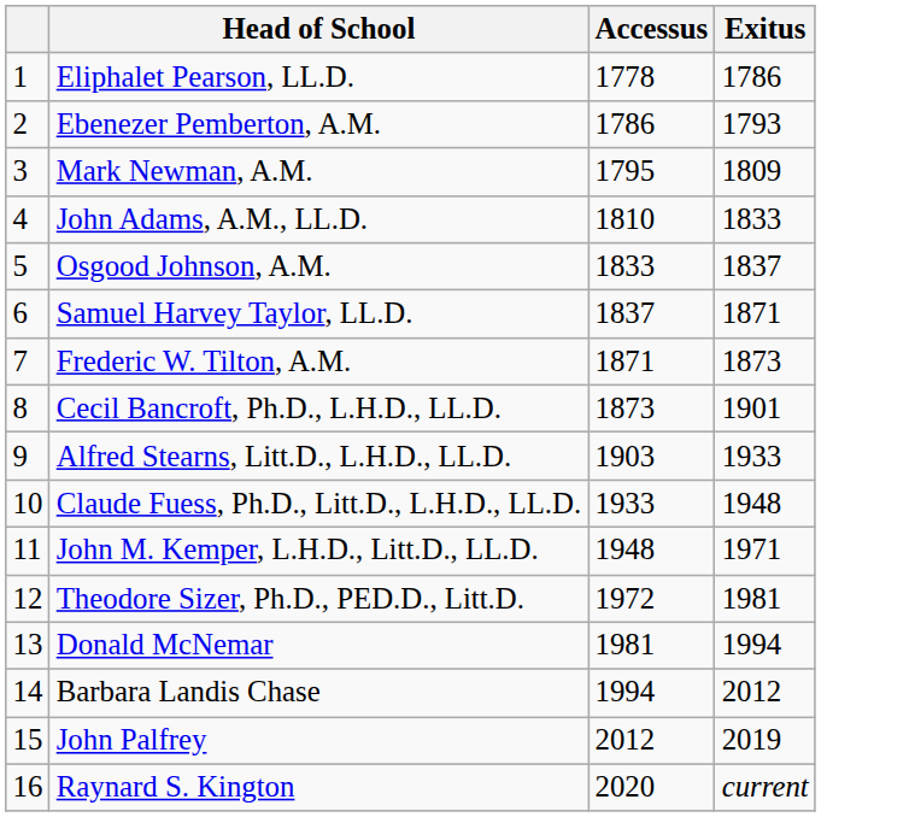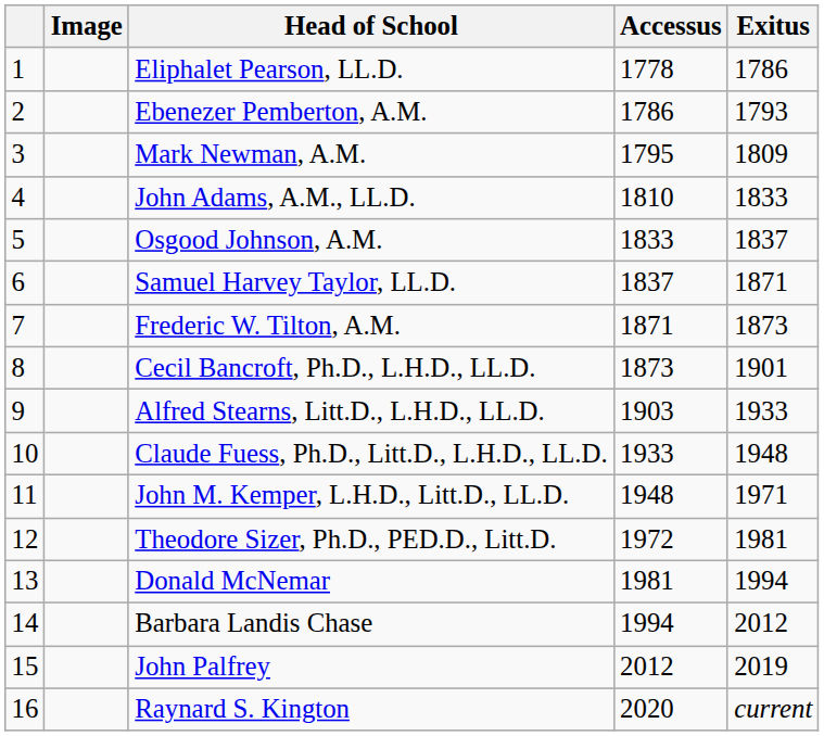 <table class="wikitable">
 <tr>
 <th></th>
+<th>Image</th>
 <th>Head of School</th>
 <th>Accessus</th>
 <th>Exitus</th>
 </tr>
 <tr>
 <td>1</td>
+<td></td>
 <td><a href='#'>Eliphalet Pearson</a>, LL.D.</td>
 <td>1778</td>
 <td>1786</td>
 </tr>
 <tr>
 <td>2</td>
+<td></td>
 <td><a href='#'>Ebenezer Pemberton</a>, A.M.</td>
 <td>1786</td>
 <td>1793</td>
 </tr>
 <tr>
 <td>3</td>
+<td></td>
 <td><a href='#'>Mark Newman</a>, A.M.</td>
 <td>1795</td>
 <td>1809</td>
 </tr>
 <tr>
 <td>4</td>
+<td></td>
 <td><a href='#'>John Adams</a>, A.M., LL.D.</td>
 <td>1810</td>
 <td>1833</td>
 </tr>
 <tr>
 <td>5</td>
+<td></td>
 <td><a href='#'>Osgood Johnson</a>, A.M.</td>
 <td>1833</td>
 <td>1837</td>
 </tr>
 <tr>
 <td>6</td>
+<td></td>
 <td><a href='#'>Samuel Harvey Taylor</a>, LL.D.</td>
 <td>1837</td>
 <td>1871</td>
 </tr>
 <tr>
 <td>7</td>
+<td></td>
 <td><a href='#'>Frederic W. Tilton</a>, A.M.</td>
 <td>1871</td>
 <td>1873</td>
 </tr>
 <tr>
 <td>8</td>
+<td></td>
 <td><a href='#'>Cecil Bancroft</a>, Ph.D., L.H.D., LL.D.</td>
 <td>1873</td>
 <td>1901</td>
 </tr>
 <tr>
 <td>9</td>
+<td></td>
 <td><a href='#'>Alfred Stearns</a>, Litt.D., L.H.D., LL.D.</td>
 <td>1903</td>
 <td>1933</td>
 </tr>
 <tr>
 <td>10</td>
+<td></td>
 <td><a href='#'>Claude Fuess</a>, Ph.D., Litt.D., L.H.D., LL.D.</td>
 <td>1933</td>
 <td>1948</td>
 </tr>
 <tr>
 <td>11</td>
+<td></td>
 <td><a href='#'>John M. Kemper</a>, L.H.D., Litt.D., LL.D.</td>
 <td>1948</td>
 <td>1971</td>
 </tr>
 <tr>
 <td>12</td>
+<td></td>
 <td><a href='#'>Theodore Sizer</a>, Ph.D., PED.D., Litt.D.</td>
 <td>1972</td>
 <td>1981</td>
 </tr>
 <tr>
 <td>13</td>
+<td></td>
 <td><a href='#'>Donald McNemar</a></td>
 <td>1981</td>
 <td>1994</td>
 </tr>
 <tr>
 <td>14</td>
+<td></td>
 <td>Barbara Landis Chase</td>
 <td>1994</td>
 <td>2012</td>
 </tr>
 <tr>
 <td>15</td>
+<td></td>
 <td><a href='#'>John Palfrey</a></td>
 <td>2012</td>
 <td>2019</td>
 </tr>
 <tr>
 <td>16</td>
+<td></td>
 <td><a href='#'>Raynard S. Kington</a></td>
 <td>2020</td>
 <td><em>current</em></td>
 </tr>
 </table>
